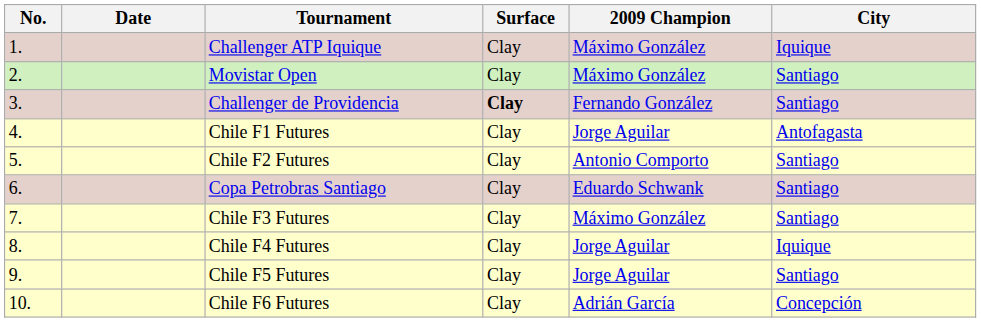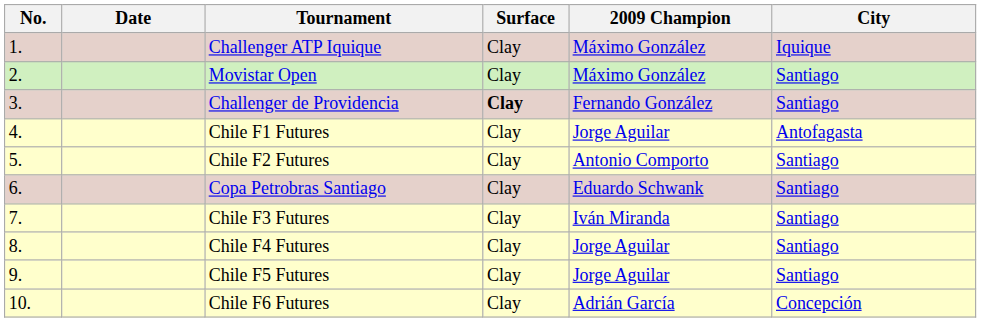 <table class="wikitable">
 <tr>
 <th width=45>No.</th>
 <th width=125>Date</th>
 <th width=250>Tournament</th>
 <th width=70>Surface</th>
 <th width=180>2009 Champion</th>
 <th width=180>City</th>
 </tr>
 <tr bgcolor="#e5d1cb">
 <td>1.</td>
 <td></td>
 <td> <a href='#'>Challenger ATP Iquique</a></td>
 <td>Clay</td>
 <td> <a href='#'>Máximo González</a></td>
 <td><a href='#'>Iquique</a></td>
 </tr>
 <tr bgcolor=#d0f0c0>
 <td>2.</td>
 <td></td>
 <td> <a href='#'>Movistar Open</a></td>
 <td>Clay</td>
 <td> <a href='#'>Máximo González</a></td>
 <td><a href='#'>Santiago</a></td>
 </tr>
 <tr bgcolor="#e5d1cb">
 <td>3.</td>
 <td></td>
 <td> <a href='#'>Challenger de Providencia</a></td>
 <td><strong>Clay</strong></td>
 <td> <a href='#'>Fernando González</a></td>
 <td><a href='#'>Santiago</a></td>
 </tr>
 <tr bgcolor="#ffffcc">
 <td>4.</td>
 <td></td>
 <td> Chile F1 Futures</td>
 <td>Clay</td>
 <td> <a href='#'>Jorge Aguilar</a></td>
 <td><a href='#'>Antofagasta</a></td>
 </tr>
 <tr bgcolor="#ffffcc">
 <td>5.</td>
 <td></td>
 <td> Chile F2 Futures</td>
 <td>Clay</td>
 <td> <a href='#'>Antonio Comporto</a></td>
 <td><a href='#'>Santiago</a></td>
 </tr>
 <tr bgcolor="#e5d1cb">
 <td>6.</td>
 <td></td>
 <td> <a href='#'>Copa Petrobras Santiago</a></td>
 <td>Clay</td>
 <td> <a href='#'>Eduardo Schwank</a></td>
 <td><a href='#'>Santiago</a></td>
 </tr>
 <tr bgcolor="#ffffcc">
 <td>7.</td>
 <td></td>
 <td> Chile F3 Futures</td>
 <td>Clay</td>
-<td> <a href='#'>Máximo González</a></td>
+<td> <a href='#'>Iván Miranda</a></td>
 <td><a href='#'>Santiago</a></td>
 </tr>
 <tr bgcolor="#ffffcc">
 <td>8.</td>
 <td></td>
 <td> Chile F4 Futures</td>
 <td>Clay</td>
 <td> <a href='#'>Jorge Aguilar</a></td>
-<td><a href='#'>Iquique</a></td>
+<td><a href='#'>Santiago</a></td>
 </tr>
 <tr bgcolor="#ffffcc">
 <td>9.</td>
 <td></td>
 <td> Chile F5 Futures</td>
 <td>Clay</td>
 <td> <a href='#'>Jorge Aguilar</a></td>
 <td><a href='#'>Santiago</a></td>
 </tr>
 <tr bgcolor="#ffffcc">
 <td>10.</td>
 <td></td>
 <td> Chile F6 Futures</td>
 <td>Clay</td>
 <td> <a href='#'>Adrián García</a></td>
 <td><a href='#'>Concepción</a></td>
 </tr>
 </table>
